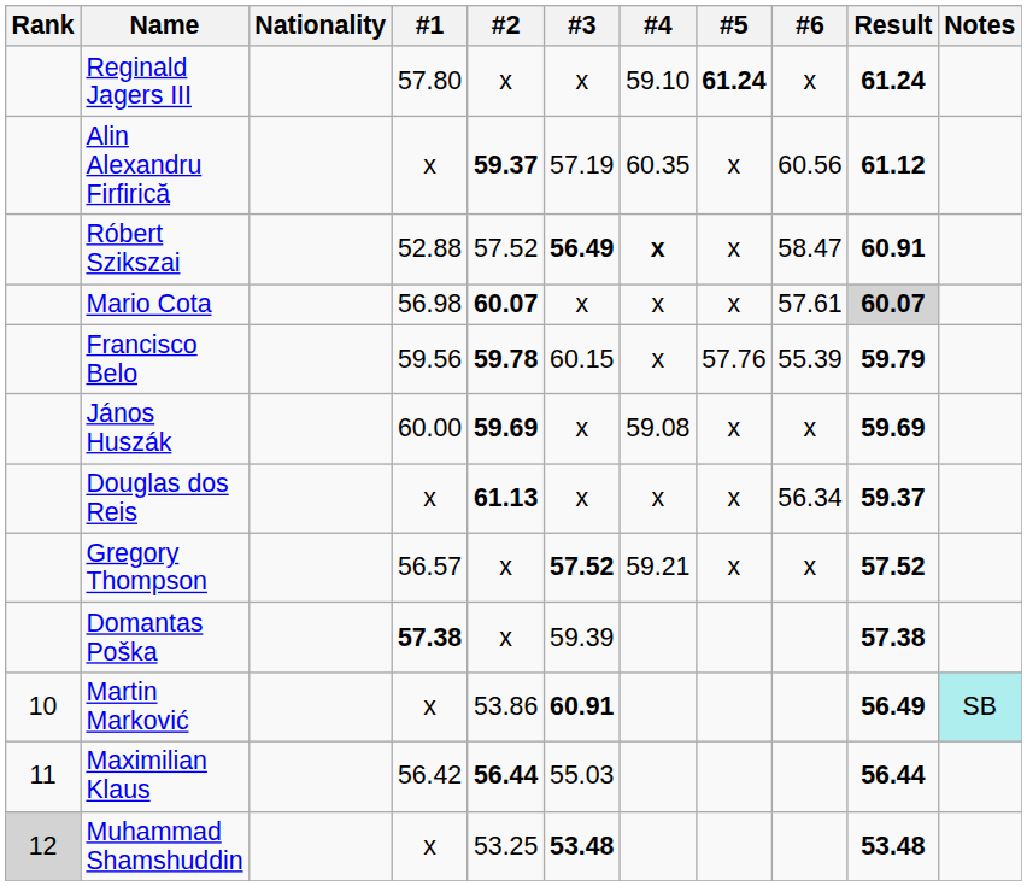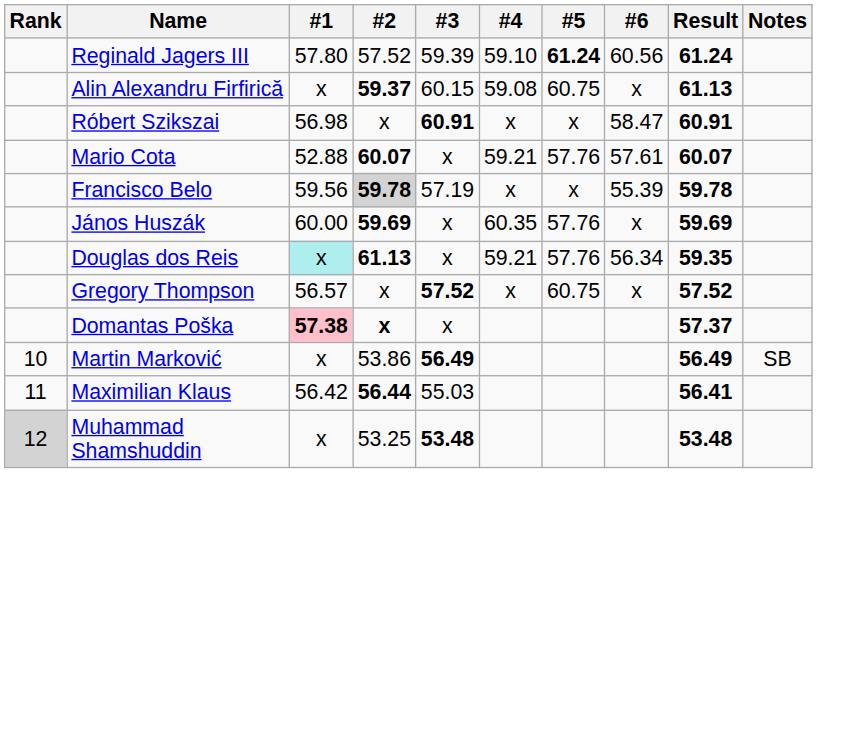 <table class="wikitable sortable" style="text-align:center">
 <tr>
 <th>Rank</th>
 <th>Name</th>
-<th>Nationality</th>
 <th>#1</th>
 <th>#2</th>
 <th>#3</th>
 <th>#4</th>
 <th>#5</th>
 <th>#6</th>
 <th>Result</th>
 <th>Notes</th>
 </tr>
 <tr>
 <td></td>
 <td align=left><a href='#'>Reginald Jagers III</a></td>
-<td align=left></td>
 <td>57.80</td>
-<td>x</td>
-<td>x</td>
+<td>57.52</td>
+<td>59.39</td>
 <td>59.10</td>
 <td><strong>61.24</strong></td>
-<td>x</td>
+<td>60.56</td>
 <td><strong>61.24</strong></td>
 <td></td>
 </tr>
 <tr>
 <td></td>
 <td align=left><a href='#'>Alin Alexandru Firfirică</a></td>
-<td align=left></td>
 <td>x</td>
 <td><strong>59.37</strong></td>
-<td>57.19</td>
-<td>60.35</td>
+<td>60.15</td>
+<td>59.08</td>
+<td>60.75</td>
 <td>x</td>
-<td>60.56</td>
-<td><strong>61.12</strong></td>
+<td><strong>61.13</strong></td>
 <td></td>
 </tr>
 <tr>
 <td></td>
 <td align=left><a href='#'>Róbert Szikszai</a></td>
-<td align=left></td>
-<td>52.88</td>
-<td>57.52</td>
-<td><strong>56.49</strong></td>
-<td><strong>x</strong></td>
+<td>56.98</td>
+<td>x</td>
+<td><strong>60.91</strong></td>
+<td>x</td>
 <td>x</td>
 <td>58.47</td>
 <td><strong>60.91</strong></td>
 <td></td>
 </tr>
 <tr>
 <td></td>
 <td align=left><a href='#'>Mario Cota</a></td>
-<td align=left></td>
-<td>56.98</td>
+<td>52.88</td>
 <td><strong>60.07</strong></td>
 <td>x</td>
-<td>x</td>
-<td>x</td>
+<td>59.21</td>
+<td>57.76</td>
 <td>57.61</td>
-<td style="background: lightgrey;"><strong>60.07</strong></td>
+<td><strong>60.07</strong></td>
 <td></td>
 </tr>
 <tr>
 <td></td>
 <td align=left><a href='#'>Francisco Belo</a></td>
-<td align=left></td>
 <td>59.56</td>
+<td style="background: lightgrey;"><strong>59.78</strong></td>
+<td>57.19</td>
+<td>x</td>
+<td>x</td>
+<td>55.39</td>
 <td><strong>59.78</strong></td>
-<td>60.15</td>
-<td>x</td>
-<td>57.76</td>
-<td>55.39</td>
-<td><strong>59.79</strong></td>
 <td></td>
 </tr>
 <tr>
 <td></td>
 <td align=left><a href='#'>János Huszák</a></td>
-<td align=left></td>
 <td>60.00</td>
 <td><strong>59.69</strong></td>
 <td>x</td>
-<td>59.08</td>
-<td>x</td>
+<td>60.35</td>
+<td>57.76</td>
 <td>x</td>
 <td><strong>59.69</strong></td>
 <td></td>
 </tr>
 <tr>
 <td></td>
 <td align=left><a href='#'>Douglas dos Reis</a></td>
-<td align=left></td>
-<td>x</td>
+<td style="background: paleturquoise;">x</td>
 <td><strong>61.13</strong></td>
 <td>x</td>
-<td>x</td>
-<td>x</td>
+<td>59.21</td>
+<td>57.76</td>
 <td>56.34</td>
-<td><strong>59.37</strong></td>
+<td><strong>59.35</strong></td>
 <td></td>
 </tr>
 <tr>
 <td></td>
 <td align=left><a href='#'>Gregory Thompson</a></td>
-<td align=left></td>
 <td>56.57</td>
 <td>x</td>
 <td><strong>57.52</strong></td>
-<td>59.21</td>
 <td>x</td>
+<td>60.75</td>
 <td>x</td>
 <td><strong>57.52</strong></td>
 <td></td>
 </tr>
 <tr>
 <td></td>
 <td align=left><a href='#'>Domantas Poška</a></td>
-<td align=left></td>
-<td><strong>57.38</strong></td>
+<td style="background: pink;"><strong>57.38</strong></td>
+<td><strong>x</strong></td>
 <td>x</td>
-<td>59.39</td>
 <td></td>
 <td></td>
 <td></td>
-<td><strong>57.38</strong></td>
+<td><strong>57.37</strong></td>
 <td></td>
 </tr>
 <tr>
 <td>10</td>
 <td align=left><a href='#'>Martin Marković</a></td>
-<td align=left></td>
 <td>x</td>
 <td>53.86</td>
-<td><strong>60.91</strong></td>
+<td><strong>56.49</strong></td>
 <td></td>
 <td></td>
 <td></td>
 <td><strong>56.49</strong></td>
-<td style="background: paleturquoise;">SB</td>
+<td>SB</td>
 </tr>
 <tr>
 <td>11</td>
 <td align=left><a href='#'>Maximilian Klaus</a></td>
-<td align=left></td>
 <td>56.42</td>
 <td><strong>56.44</strong></td>
 <td>55.03</td>
 <td></td>
 <td></td>
 <td></td>
-<td><strong>56.44</strong></td>
+<td><strong>56.41</strong></td>
 <td></td>
 </tr>
 <tr>
 <td style="background: lightgrey;">12</td>
 <td align=left><a href='#'>Muhammad Shamshuddin</a></td>
-<td align=left></td>
 <td>x</td>
 <td>53.25</td>
 <td><strong>53.48</strong></td>
 <td></td>
 <td></td>
 <td></td>
 <td><strong>53.48</strong></td>
 <td></td>
 </tr>
 </table>
